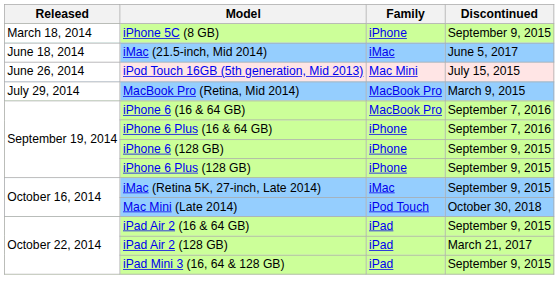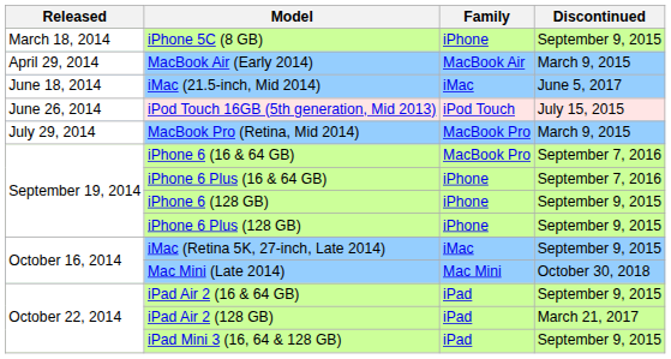 <table class="wikitable sortable">
 <tr>
 <th>Released</th>
 <th>Model</th>
 <th>Family</th>
 <th>Discontinued</th>
 </tr>
 <tr bgcolor=#CCFF99>
 <td bgcolor=#FFF>March 18, 2014</td>
 <td><a href='#'>iPhone 5C</a> (8 GB)</td>
 <td><a href='#'>iPhone</a></td>
 <td>September 9, 2015</td>
 </tr>
 <tr bgcolor=#95CEFE>
+<td bgcolor=#FFF>April 29, 2014</td>
+<td><a href='#'>MacBook Air</a> (Early 2014)</td>
+<td><a href='#'>MacBook Air</a></td>
+<td>March 9, 2015</td>
+</tr>
+<tr bgcolor=#95CEFE>
 <td bgcolor=#FFF>June 18, 2014</td>
 <td><a href='#'>iMac</a> (21.5-inch, Mid 2014)</td>
 <td><a href='#'>iMac</a></td>
 <td>June 5, 2017</td>
 </tr>
 <tr bgcolor=#FFE5E5>
 <td bgcolor=#FFF>June 26, 2014</td>
 <td><a href='#'>iPod Touch 16GB (5th generation, Mid 2013)</a></td>
-<td><a href='#'>Mac Mini</a></td>
+<td><a href='#'>iPod Touch</a></td>
 <td>July 15, 2015</td>
 </tr>
 <tr bgcolor=#95CEFE>
 <td bgcolor=#FFF>July 29, 2014</td>
 <td><a href='#'>MacBook Pro</a> (Retina, Mid 2014)</td>
 <td><a href='#'>MacBook Pro</a></td>
 <td>March 9, 2015</td>
 </tr>
 <tr bgcolor=#CCFF99>
 <td rowspan=4 bgcolor=#FFF>September 19, 2014</td>
 <td><a href='#'>iPhone 6</a> (16 & 64 GB)</td>
 <td><a href='#'>MacBook Pro</a></td>
 <td>September 7, 2016</td>
 </tr>
 <tr bgcolor=#CCFF99>
 <td><a href='#'>iPhone 6 Plus</a> (16 & 64 GB)</td>
 <td><a href='#'>iPhone</a></td>
 <td>September 7, 2016</td>
 </tr>
 <tr bgcolor=#CCFF99>
 <td><a href='#'>iPhone 6</a> (128 GB)</td>
 <td><a href='#'>iPhone</a></td>
 <td>September 9, 2015</td>
 </tr>
 <tr bgcolor=#CCFF99>
 <td><a href='#'>iPhone 6 Plus</a> (128 GB)</td>
 <td><a href='#'>iPhone</a></td>
 <td>September 9, 2015</td>
 </tr>
 <tr bgcolor=#95CEFE>
 <td rowspan=2 bgcolor=#FFF>October 16, 2014</td>
 <td><a href='#'>iMac</a> (Retina 5K, 27-inch, Late 2014)</td>
 <td><a href='#'>iMac</a></td>
 <td>September 9, 2015</td>
 </tr>
 <tr bgcolor=#95CEFE>
 <td><a href='#'>Mac Mini</a> (Late 2014)</td>
-<td><a href='#'>iPod Touch</a></td>
+<td><a href='#'>Mac Mini</a></td>
 <td>October 30, 2018</td>
 </tr>
 <tr bgcolor=#CCFF99>
 <td rowspan=3 bgcolor=#FFF>October 22, 2014</td>
 <td><a href='#'>iPad Air 2</a> (16 & 64 GB)</td>
 <td><a href='#'>iPad</a></td>
 <td>September 9, 2015</td>
 </tr>
 <tr bgcolor=#CCFF99>
 <td><a href='#'>iPad Air 2</a> (128 GB)</td>
 <td><a href='#'>iPad</a></td>
 <td>March 21, 2017</td>
 </tr>
 <tr bgcolor=#CCFF99>
 <td><a href='#'>iPad Mini 3</a> (16, 64 & 128 GB)</td>
 <td><a href='#'>iPad</a></td>
 <td>September 9, 2015</td>
 </tr>
 </table>
